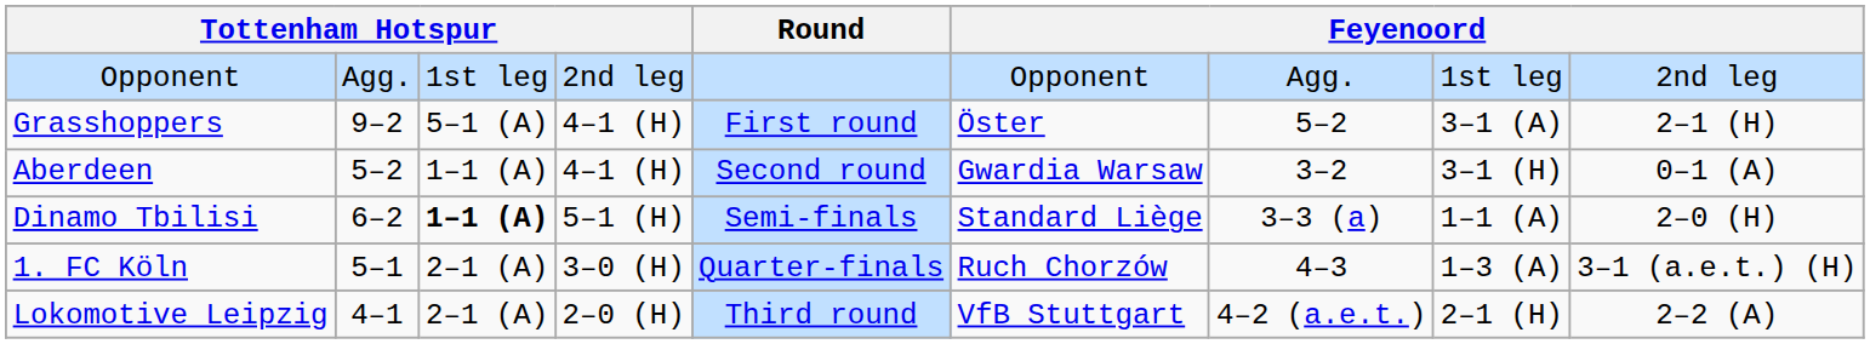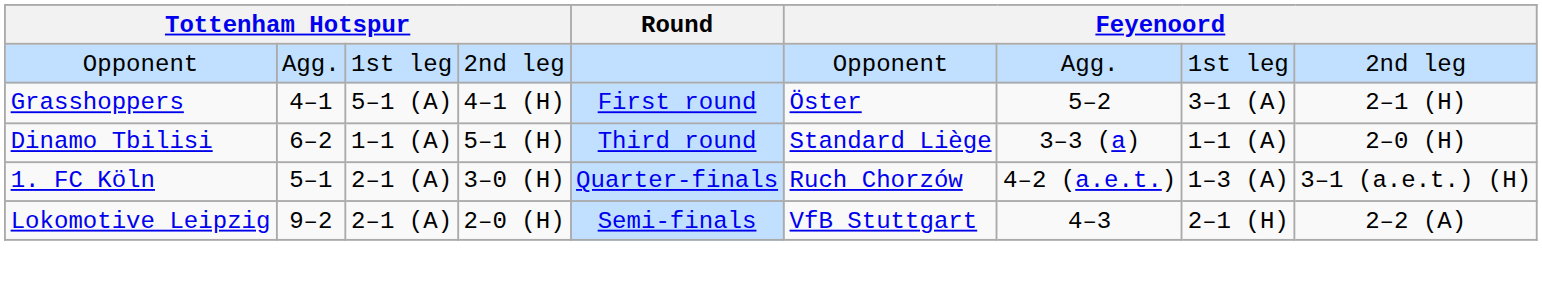 <table class="wikitable" style="text-align:center">
 <tr>
 <th colspan=4><a href='#'>Tottenham Hotspur</a></th>
 <th>Round</th>
 <th colspan=4><a href='#'>Feyenoord</a></th>
 </tr>
 <tr style="background:#c1e0ff">
 <td>Opponent</td>
 <td>Agg.</td>
 <td>1st leg</td>
 <td>2nd leg</td>
 <td></td>
 <td>Opponent</td>
 <td>Agg.</td>
 <td>1st leg</td>
 <td>2nd leg</td>
 </tr>
 <tr>
 <td align=left> <a href='#'>Grasshoppers</a></td>
-<td>9–2</td>
+<td>4–1</td>
 <td>5–1 (A)</td>
 <td>4–1 (H)</td>
 <td style="background:#c1e0ff;"><a href='#'>First round</a></td>
 <td align=left> <a href='#'>Öster</a></td>
 <td>5–2</td>
 <td>3–1 (A)</td>
 <td>2–1 (H)</td>
 </tr>
 <tr>
-<td align=left> <a href='#'>Aberdeen</a></td>
-<td>5–2</td>
-<td>1–1 (A)</td>
-<td>4–1 (H)</td>
-<td style="background:#c1e0ff;"><a href='#'>Second round</a></td>
-<td align=left> <a href='#'>Gwardia Warsaw</a></td>
-<td>3–2</td>
-<td>3–1 (H)</td>
-<td>0–1 (A)</td>
-</tr>
-<tr>
 <td align=left> <a href='#'>Dinamo Tbilisi</a></td>
 <td>6–2</td>
-<td><strong>1–1 (A)</strong></td>
+<td>1–1 (A)</td>
 <td>5–1 (H)</td>
-<td style="background:#c1e0ff;"><a href='#'>Semi-finals</a></td>
+<td style="background:#c1e0ff;"><a href='#'>Third round</a></td>
 <td align=left> <a href='#'>Standard Liège</a></td>
 <td>3–3 (<a href='#'>a</a>)</td>
 <td>1–1 (A)</td>
 <td>2–0 (H)</td>
 </tr>
 <tr>
 <td align=left> <a href='#'>1. FC Köln</a></td>
 <td>5–1</td>
 <td>2–1 (A)</td>
 <td>3–0 (H)</td>
 <td style="background:#c1e0ff;"><a href='#'>Quarter-finals</a></td>
 <td align=left> <a href='#'>Ruch Chorzów</a></td>
-<td>4–3</td>
+<td>4–2 (<a href='#'>a.e.t.</a>)</td>
 <td>1–3 (A)</td>
 <td>3–1 (a.e.t.) (H)</td>
 </tr>
 <tr>
 <td align=left> <a href='#'>Lokomotive Leipzig</a></td>
-<td>4–1</td>
+<td>9–2</td>
 <td>2–1 (A)</td>
 <td>2–0 (H)</td>
-<td style="background:#c1e0ff;"><a href='#'>Third round</a></td>
+<td style="background:#c1e0ff;"><a href='#'>Semi-finals</a></td>
 <td align=left> <a href='#'>VfB Stuttgart</a></td>
-<td>4–2 (<a href='#'>a.e.t.</a>)</td>
+<td>4–3</td>
 <td>2–1 (H)</td>
 <td>2–2 (A)</td>
 </tr>
 </table>
